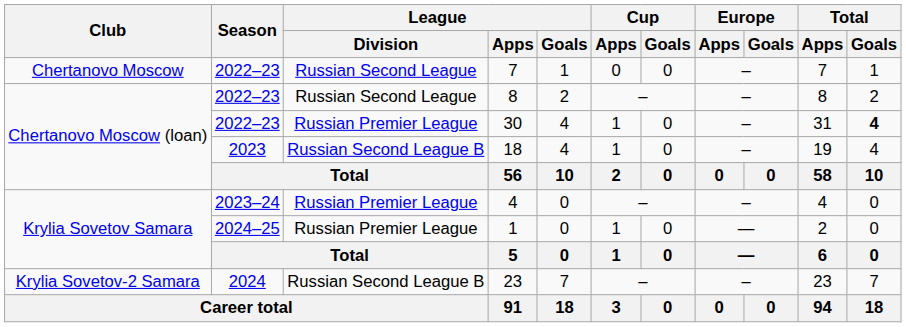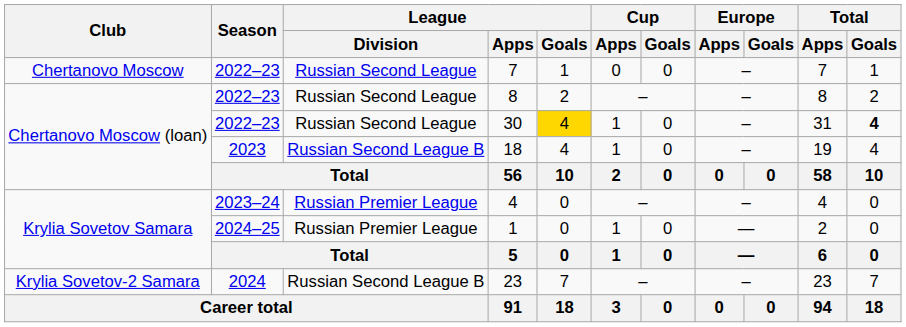 <table class="wikitable" style="text-align: center;">
 <tr>
 <th rowspan="2">Club</th>
 <th rowspan="2">Season</th>
 <th colspan="3">League</th>
 <th colspan="2">Cup</th>
 <th colspan="2">Europe</th>
 <th colspan="2">Total</th>
 </tr>
 <tr>
 <th>Division</th>
 <th>Apps</th>
 <th>Goals</th>
 <th>Apps</th>
 <th>Goals</th>
 <th>Apps</th>
 <th>Goals</th>
 <th>Apps</th>
 <th>Goals</th>
 </tr>
 <tr>
 <td><a href='#'>Chertanovo Moscow</a></td>
 <td><a href='#'>2022–23</a></td>
 <td><a href='#'>Russian Second League</a></td>
 <td>7</td>
 <td>1</td>
 <td>0</td>
 <td>0</td>
 <td colspan=2>–</td>
 <td>7</td>
 <td>1</td>
 </tr>
 <tr>
 <td rowspan="4"><a href='#'>Chertanovo Moscow</a> (loan)</td>
 <td><a href='#'>2022–23</a></td>
 <td>Russian Second League</td>
 <td>8</td>
 <td>2</td>
 <td colspan=2>–</td>
 <td colspan=2>–</td>
 <td>8</td>
 <td>2</td>
 </tr>
 <tr>
 <td><a href='#'>2022–23</a></td>
-<td><a href='#'>Russian Premier League</a></td>
+<td>Russian Second League</td>
 <td>30</td>
-<td>4</td>
+<td style="background: gold;">4</td>
 <td>1</td>
 <td>0</td>
 <td colspan=2>–</td>
 <td>31</td>
 <td><strong>4</strong></td>
 </tr>
 <tr>
 <td><a href='#'>2023</a></td>
 <td><a href='#'>Russian Second League B</a></td>
 <td>18</td>
 <td>4</td>
 <td>1</td>
 <td>0</td>
 <td colspan=2>–</td>
 <td>19</td>
 <td>4</td>
 </tr>
 <tr>
 <th colspan=2>Total</th>
 <th>56</th>
 <th>10</th>
 <th>2</th>
 <th>0</th>
 <th>0</th>
 <th>0</th>
 <th>58</th>
 <th>10</th>
 </tr>
 <tr>
 <td rowspan="3"><a href='#'>Krylia Sovetov Samara</a></td>
 <td><a href='#'>2023–24</a></td>
 <td><a href='#'>Russian Premier League</a></td>
 <td>4</td>
 <td>0</td>
 <td colspan=2>–</td>
 <td colspan=2>–</td>
 <td>4</td>
 <td>0</td>
 </tr>
 <tr>
 <td><a href='#'>2024–25</a></td>
 <td>Russian Premier League</td>
 <td>1</td>
 <td>0</td>
 <td>1</td>
 <td>0</td>
 <td colspan="2">—</td>
 <td>2</td>
 <td>0</td>
 </tr>
 <tr>
 <th colspan="2">Total</th>
 <th>5</th>
 <th>0</th>
 <th>1</th>
 <th>0</th>
 <th colspan="2">—</th>
 <th>6</th>
 <th>0</th>
 </tr>
 <tr>
 <td><a href='#'>Krylia Sovetov-2 Samara</a></td>
 <td><a href='#'>2024</a></td>
 <td>Russian Second League B</td>
 <td>23</td>
 <td>7</td>
 <td colspan=2>–</td>
 <td colspan=2>–</td>
 <td>23</td>
 <td>7</td>
 </tr>
 <tr>
 <th colspan="3">Career total</th>
 <th>91</th>
 <th>18</th>
 <th>3</th>
 <th>0</th>
 <th>0</th>
 <th>0</th>
 <th>94</th>
 <th>18</th>
 </tr>
 </table>
